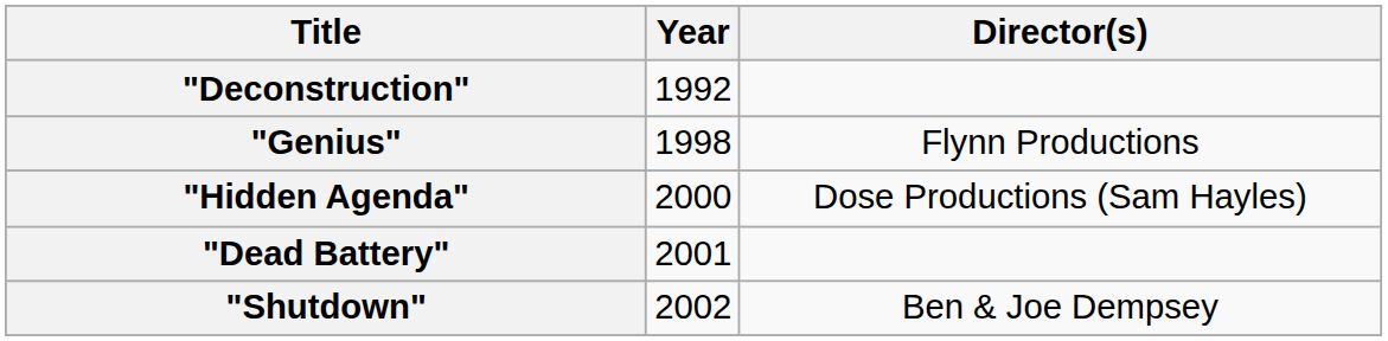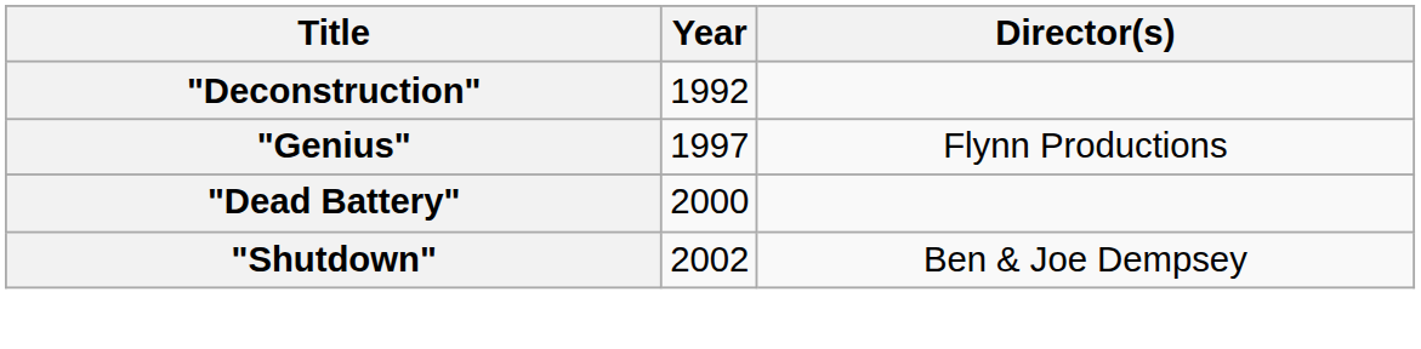 <table class="wikitable plainrowheaders" style="text-align:center;">
 <tr>
 <th scope="col" style="width:18em;">Title</th>
 <th scope="col">Year</th>
 <th scope="col" style="width:18em;">Director(s)</th>
 </tr>
 <tr>
 <th scope="row">"Deconstruction"</th>
 <td>1992</td>
 <td></td>
 </tr>
 <tr>
 <th scope="row">"Genius"</th>
-<td>1998</td>
+<td>1997</td>
 <td>Flynn Productions</td>
 </tr>
 <tr>
-<th scope="row">"Hidden Agenda"</th>
+<th scope="row">"Dead Battery"</th>
 <td>2000</td>
-<td>Dose Productions (Sam Hayles)</td>
-</tr>
-<tr>
-<th scope="row">"Dead Battery"</th>
-<td>2001</td>
 <td></td>
 </tr>
 <tr>
 <th scope="row">"Shutdown"</th>
 <td>2002</td>
 <td>Ben & Joe Dempsey</td>
 </tr>
 </table>
